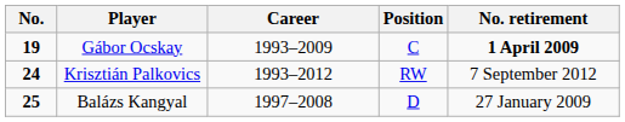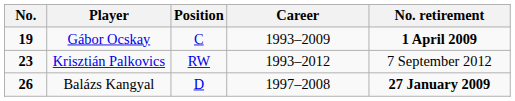 <table class="wikitable sortable" style="text-align:center">
 <tr>
 <th width=40px>No.</th>
 <th width=130px>Player</th>
+<th width=40px>Position</th>
 <th width=150px>Career</th>
-<th width=40px>Position</th>
 <th width=150px>No. retirement</th>
 </tr>
 <tr>
 <td><strong>19</strong></td>
 <td><a href='#'>Gábor Ocskay</a></td>
+<td><a href='#'>C</a></td>
 <td>1993–2009</td>
-<td><a href='#'>C</a></td>
 <td><strong>1 April 2009</strong></td>
 </tr>
 <tr>
-<td><strong>24</strong></td>
+<td><strong>23</strong></td>
 <td><a href='#'>Krisztián Palkovics</a></td>
+<td><a href='#'>RW</a></td>
 <td>1993–2012</td>
-<td><a href='#'>RW</a></td>
 <td>7 September 2012</td>
 </tr>
 <tr>
-<td><strong>25</strong></td>
+<td><strong>26</strong></td>
 <td>Balázs Kangyal</td>
+<td><a href='#'>D</a></td>
 <td>1997–2008</td>
-<td><a href='#'>D</a></td>
-<td>27 January 2009</td>
+<td><strong>27 January 2009</strong></td>
 </tr>
 </table>
